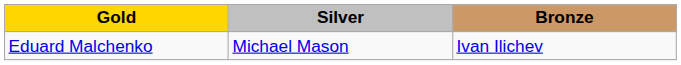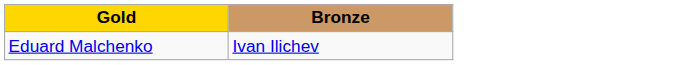 <table class="wikitable" style="text-align:left">
 <tr align="center">
 <td width=200 bgcolor=gold><strong>Gold</strong></td>
-<td width=200 bgcolor=silver><strong>Silver</strong></td>
 <td width=200 bgcolor=CC9966><strong>Bronze</strong></td>
 </tr>
 <tr>
 <td><a href='#'>Eduard Malchenko</a><br><em></em></td>
-<td><a href='#'>Michael Mason</a><br><em></em></td>
 <td><a href='#'>Ivan Ilichev</a><br><em></em></td>
 </tr>
 </table>
